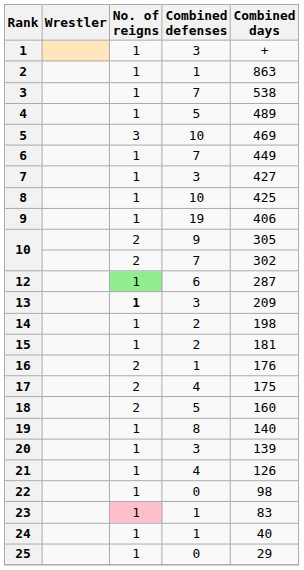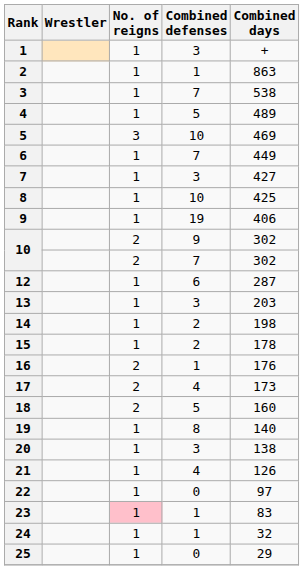 <table class="wikitable sortable" style="text-align:center;">
 <tr>
 <th>Rank</th>
 <th>Wrestler</th>
 <th>No. of<br>reigns</th>
 <th>Combined<br>defenses</th>
 <th>Combined<br>days</th>
 </tr>
 <tr>
 <th>1</th>
 <td style="background-color: #ffe6bd"></td>
 <td>1</td>
 <td>3</td>
 <td>+</td>
 </tr>
 <tr>
 <th>2</th>
 <td></td>
 <td>1</td>
 <td>1</td>
 <td>863</td>
 </tr>
 <tr>
 <th>3</th>
 <td></td>
 <td>1</td>
 <td>7</td>
 <td>538</td>
 </tr>
 <tr>
 <th>4</th>
 <td></td>
 <td>1</td>
 <td>5</td>
 <td>489</td>
 </tr>
 <tr>
 <th>5</th>
 <td></td>
 <td>3</td>
 <td>10</td>
 <td>469</td>
 </tr>
 <tr>
 <th>6</th>
 <td></td>
 <td>1</td>
 <td>7</td>
 <td>449</td>
 </tr>
 <tr>
 <th>7</th>
 <td></td>
 <td>1</td>
 <td>3</td>
 <td>427</td>
 </tr>
 <tr>
 <th>8</th>
 <td></td>
 <td>1</td>
 <td>10</td>
 <td>425</td>
 </tr>
 <tr>
 <th>9</th>
 <td></td>
 <td>1</td>
 <td>19</td>
 <td>406</td>
 </tr>
 <tr>
 <th rowspan=2>10</th>
 <td></td>
 <td>2</td>
 <td>9</td>
-<td>305</td>
+<td>302</td>
 </tr>
 <tr>
 <td></td>
 <td>2</td>
 <td>7</td>
 <td>302</td>
 </tr>
 <tr>
 <th>12</th>
 <td></td>
-<td style="background: lightgreen;">1</td>
+<td>1</td>
 <td>6</td>
 <td>287</td>
 </tr>
 <tr>
 <th>13</th>
 <td></td>
-<td><strong>1</strong></td>
+<td>1</td>
 <td>3</td>
-<td>209</td>
+<td>203</td>
 </tr>
 <tr>
 <th>14</th>
 <td></td>
 <td>1</td>
 <td>2</td>
 <td>198</td>
 </tr>
 <tr>
 <th>15</th>
 <td></td>
 <td>1</td>
 <td>2</td>
-<td>181</td>
+<td>178</td>
 </tr>
 <tr>
 <th>16</th>
 <td></td>
 <td>2</td>
 <td>1</td>
 <td>176</td>
 </tr>
 <tr>
 <th>17</th>
 <td></td>
 <td>2</td>
 <td>4</td>
-<td>175</td>
+<td>173</td>
 </tr>
 <tr>
 <th>18</th>
 <td></td>
 <td>2</td>
 <td>5</td>
 <td>160</td>
 </tr>
 <tr>
 <th>19</th>
 <td></td>
 <td>1</td>
 <td>8</td>
 <td>140</td>
 </tr>
 <tr>
 <th>20</th>
 <td></td>
 <td>1</td>
 <td>3</td>
-<td>139</td>
+<td>138</td>
 </tr>
 <tr>
 <th>21</th>
 <td></td>
 <td>1</td>
 <td>4</td>
 <td>126</td>
 </tr>
 <tr>
 <th>22</th>
 <td></td>
 <td>1</td>
 <td>0</td>
-<td>98</td>
+<td>97</td>
 </tr>
 <tr>
 <th>23</th>
 <td></td>
 <td style="background: pink;">1</td>
 <td>1</td>
 <td>83</td>
 </tr>
 <tr>
 <th>24</th>
 <td></td>
 <td>1</td>
 <td>1</td>
-<td>40</td>
+<td>32</td>
 </tr>
 <tr>
 <th>25</th>
 <td></td>
 <td>1</td>
 <td>0</td>
 <td>29</td>
 </tr>
 <tr>
 </tr>
 </table>
